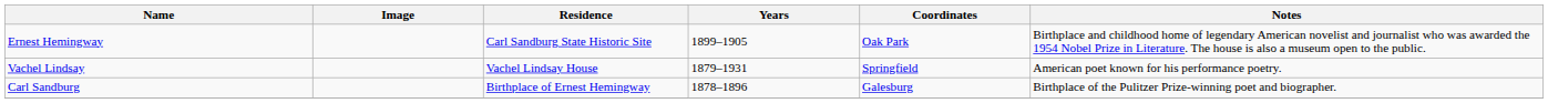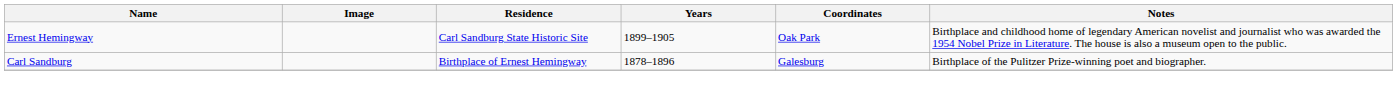 <table class="wikitable sortable" style="width: 100%">
 <tr>
 <th width="18%">Name</th>
 <th width="10%">Image</th>
 <th width="12%">Residence</th>
 <th width="10%">Years</th>
 <th width="10%">Coordinates</th>
 <th width="30%">Notes</th>
 </tr>
 <tr>
 <td><a href='#'>Ernest Hemingway</a></td>
 <td></td>
 <td><a href='#'>Carl Sandburg State Historic Site</a></td>
 <td>1899–1905</td>
 <td><a href='#'>Oak Park</a> <br></td>
 <td>Birthplace and childhood home of legendary American novelist and journalist who was awarded the <a href='#'>1954 Nobel Prize in Literature</a>. The house is also a museum open to the public.</td>
 </tr>
 <tr>
-<td><a href='#'>Vachel Lindsay</a></td>
-<td></td>
-<td><a href='#'>Vachel Lindsay House</a></td>
-<td>1879–1931</td>
-<td><a href='#'>Springfield</a> <br></td>
-<td>American poet known for his performance poetry.</td>
-</tr>
-<tr>
 <td><a href='#'>Carl Sandburg</a></td>
 <td></td>
 <td><a href='#'>Birthplace of Ernest Hemingway</a></td>
 <td>1878–1896</td>
 <td><a href='#'>Galesburg</a> <br></td>
 <td>Birthplace of the Pulitzer Prize-winning poet and biographer.</td>
 </tr>
 <tr>
 </tr>
 </table>
